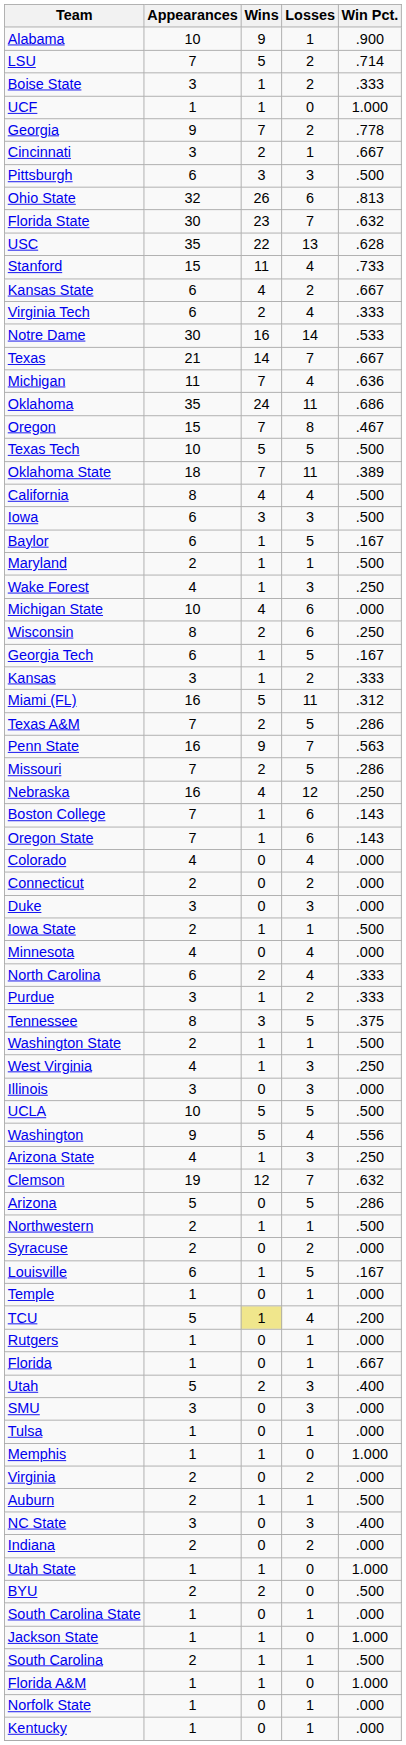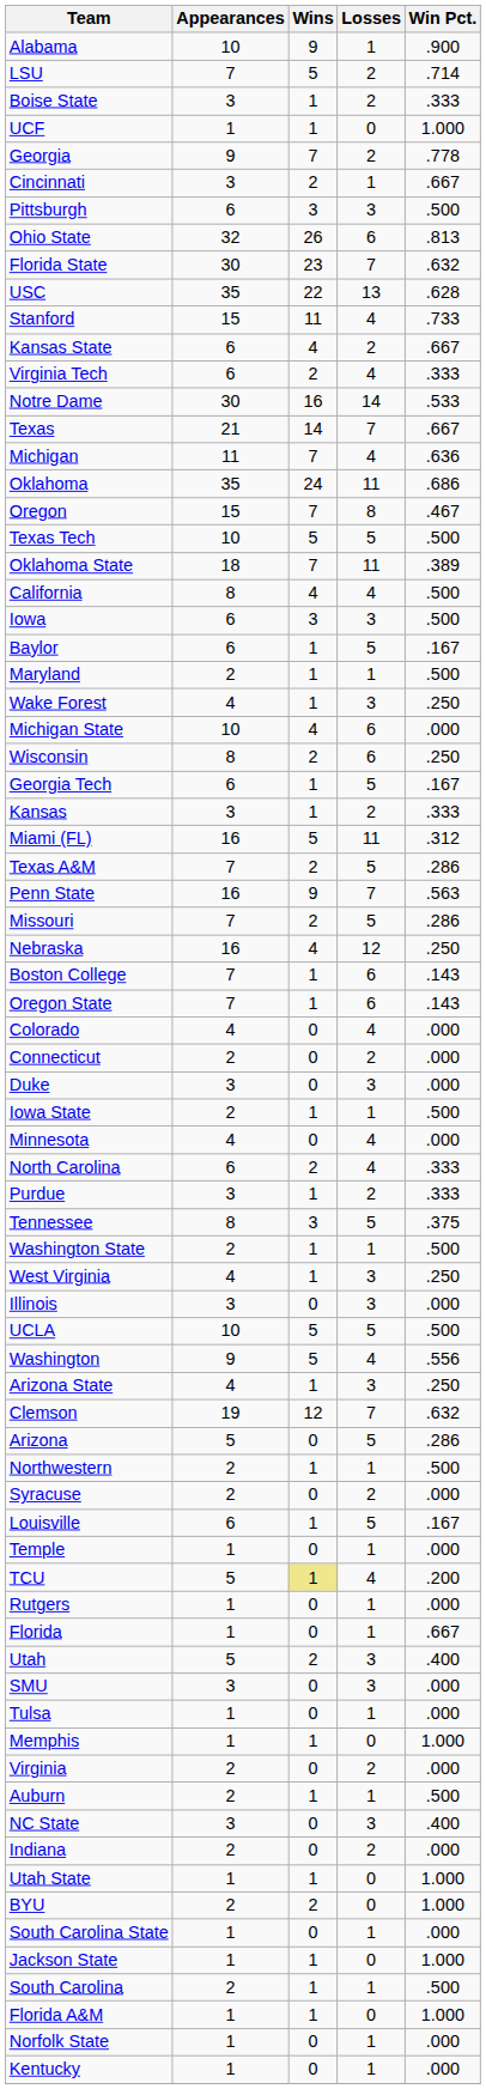 <table class="wikitable sortable" style="text-align: center;">
 <tr>
 <th>Team</th>
 <th>Appearances</th>
 <th>Wins</th>
 <th>Losses</th>
 <th>Win Pct.</th>
 </tr>
 <tr align=center>
 <td align=left><a href='#'>Alabama</a></td>
 <td>10</td>
 <td>9</td>
 <td>1</td>
 <td>.900</td>
 </tr>
 <tr align=center>
 <td align=left><a href='#'>LSU</a></td>
 <td>7</td>
 <td>5</td>
 <td>2</td>
 <td>.714</td>
 </tr>
 <tr align=center>
 <td align=left><a href='#'>Boise State</a></td>
 <td>3</td>
 <td>1</td>
 <td>2</td>
 <td>.333</td>
 </tr>
 <tr align=center>
 <td align=left><a href='#'>UCF</a></td>
 <td>1</td>
 <td>1</td>
 <td>0</td>
 <td>1.000</td>
 </tr>
 <tr align=center>
 <td align=left><a href='#'>Georgia</a></td>
 <td>9</td>
 <td>7</td>
 <td>2</td>
 <td>.778</td>
 </tr>
 <tr align=center>
 <td align=left><a href='#'>Cincinnati</a></td>
 <td>3</td>
 <td>2</td>
 <td>1</td>
 <td>.667</td>
 </tr>
 <tr align=center>
 <td align=left><a href='#'>Pittsburgh</a></td>
 <td>6</td>
 <td>3</td>
 <td>3</td>
 <td>.500</td>
 </tr>
 <tr align=center>
 <td align=left><a href='#'>Ohio State</a></td>
 <td>32</td>
 <td>26</td>
 <td>6</td>
 <td>.813</td>
 </tr>
 <tr align=center>
 <td align=left><a href='#'>Florida State</a></td>
 <td>30</td>
 <td>23</td>
 <td>7</td>
 <td>.632</td>
 </tr>
 <tr align=center>
 <td align=left><a href='#'>USC</a></td>
 <td>35</td>
 <td>22</td>
 <td>13</td>
 <td>.628</td>
 </tr>
 <tr align=center>
 <td align=left><a href='#'>Stanford</a></td>
 <td>15</td>
 <td>11</td>
 <td>4</td>
 <td>.733</td>
 </tr>
 <tr align=center>
 <td align=left><a href='#'>Kansas State</a></td>
 <td>6</td>
 <td>4</td>
 <td>2</td>
 <td>.667</td>
 </tr>
 <tr align=center>
 <td align=left><a href='#'>Virginia Tech</a></td>
 <td>6</td>
 <td>2</td>
 <td>4</td>
 <td>.333</td>
 </tr>
 <tr align=center>
 <td align=left><a href='#'>Notre Dame</a></td>
 <td>30</td>
 <td>16</td>
 <td>14</td>
 <td>.533</td>
 </tr>
 <tr align=center>
 <td align=left><a href='#'>Texas</a></td>
 <td>21</td>
 <td>14</td>
 <td>7</td>
 <td>.667</td>
 </tr>
 <tr align=center>
 <td align=left><a href='#'>Michigan</a></td>
 <td>11</td>
 <td>7</td>
 <td>4</td>
 <td>.636</td>
 </tr>
 <tr align=center>
 <td align=left><a href='#'>Oklahoma</a></td>
 <td>35</td>
 <td>24</td>
 <td>11</td>
 <td>.686</td>
 </tr>
 <tr align=center>
 <td align=left><a href='#'>Oregon</a></td>
 <td>15</td>
 <td>7</td>
 <td>8</td>
 <td>.467</td>
 </tr>
 <tr align=center>
 <td align=left><a href='#'>Texas Tech</a></td>
 <td>10</td>
 <td>5</td>
 <td>5</td>
 <td>.500</td>
 </tr>
 <tr align=center>
 <td align=left><a href='#'>Oklahoma State</a></td>
 <td>18</td>
 <td>7</td>
 <td>11</td>
 <td>.389</td>
 </tr>
 <tr align=center>
 <td align=left><a href='#'>California</a></td>
 <td>8</td>
 <td>4</td>
 <td>4</td>
 <td>.500</td>
 </tr>
 <tr align=center>
 <td align=left><a href='#'>Iowa</a></td>
 <td>6</td>
 <td>3</td>
 <td>3</td>
 <td>.500</td>
 </tr>
 <tr align=center>
 <td align=left><a href='#'>Baylor</a></td>
 <td>6</td>
 <td>1</td>
 <td>5</td>
 <td>.167</td>
 </tr>
 <tr align=center>
 <td align=left><a href='#'>Maryland</a></td>
 <td>2</td>
 <td>1</td>
 <td>1</td>
 <td>.500</td>
 </tr>
 <tr align=center>
 <td align=left><a href='#'>Wake Forest</a></td>
 <td>4</td>
 <td>1</td>
 <td>3</td>
 <td>.250</td>
 </tr>
 <tr align=center>
 <td align=left><a href='#'>Michigan State</a></td>
 <td>10</td>
 <td>4</td>
 <td>6</td>
 <td>.000</td>
 </tr>
 <tr align=center>
 <td align=left><a href='#'>Wisconsin</a></td>
 <td>8</td>
 <td>2</td>
 <td>6</td>
 <td>.250</td>
 </tr>
 <tr align=center>
 <td align=left><a href='#'>Georgia Tech</a></td>
 <td>6</td>
 <td>1</td>
 <td>5</td>
 <td>.167</td>
 </tr>
 <tr align=center>
 <td align=left><a href='#'>Kansas</a></td>
 <td>3</td>
 <td>1</td>
 <td>2</td>
 <td>.333</td>
 </tr>
 <tr align=center>
 <td align=left><a href='#'>Miami (FL)</a></td>
 <td>16</td>
 <td>5</td>
 <td>11</td>
 <td>.312</td>
 </tr>
 <tr align=center>
 <td align=left><a href='#'>Texas A&M</a></td>
 <td>7</td>
 <td>2</td>
 <td>5</td>
 <td>.286</td>
 </tr>
 <tr align=center>
 <td align=left><a href='#'>Penn State</a></td>
 <td>16</td>
 <td>9</td>
 <td>7</td>
 <td>.563</td>
 </tr>
 <tr align=center>
 <td align=left><a href='#'>Missouri</a></td>
 <td>7</td>
 <td>2</td>
 <td>5</td>
 <td>.286</td>
 </tr>
 <tr align=center>
 <td align=left><a href='#'>Nebraska</a></td>
 <td>16</td>
 <td>4</td>
 <td>12</td>
 <td>.250</td>
 </tr>
 <tr align=center>
 <td align=left><a href='#'>Boston College</a></td>
 <td>7</td>
 <td>1</td>
 <td>6</td>
 <td>.143</td>
 </tr>
 <tr align=center>
 <td align=left><a href='#'>Oregon State</a></td>
 <td>7</td>
 <td>1</td>
 <td>6</td>
 <td>.143</td>
 </tr>
 <tr align=center>
 <td align=left><a href='#'>Colorado</a></td>
 <td>4</td>
 <td>0</td>
 <td>4</td>
 <td>.000</td>
 </tr>
 <tr align=center>
 <td align=left><a href='#'>Connecticut</a></td>
 <td>2</td>
 <td>0</td>
 <td>2</td>
 <td>.000</td>
 </tr>
 <tr align=center>
 <td align=left><a href='#'>Duke</a></td>
 <td>3</td>
 <td>0</td>
 <td>3</td>
 <td>.000</td>
 </tr>
 <tr align=center>
 <td align=left><a href='#'>Iowa State</a></td>
 <td>2</td>
 <td>1</td>
 <td>1</td>
 <td>.500</td>
 </tr>
 <tr align=center>
 <td align=left><a href='#'>Minnesota</a></td>
 <td>4</td>
 <td>0</td>
 <td>4</td>
 <td>.000</td>
 </tr>
 <tr align=center>
 <td align=left><a href='#'>North Carolina</a></td>
 <td>6</td>
 <td>2</td>
 <td>4</td>
 <td>.333</td>
 </tr>
 <tr align=center>
 <td align=left><a href='#'>Purdue</a></td>
 <td>3</td>
 <td>1</td>
 <td>2</td>
 <td>.333</td>
 </tr>
 <tr align=center>
 <td align=left><a href='#'>Tennessee</a></td>
 <td>8</td>
 <td>3</td>
 <td>5</td>
 <td>.375</td>
 </tr>
 <tr align=center>
 <td align=left><a href='#'>Washington State</a></td>
 <td>2</td>
 <td>1</td>
 <td>1</td>
 <td>.500</td>
 </tr>
 <tr align=center>
 <td align=left><a href='#'>West Virginia</a></td>
 <td>4</td>
 <td>1</td>
 <td>3</td>
 <td>.250</td>
 </tr>
 <tr align=center>
 <td align=left><a href='#'>Illinois</a></td>
 <td>3</td>
 <td>0</td>
 <td>3</td>
 <td>.000</td>
 </tr>
 <tr align=center>
 <td align=left><a href='#'>UCLA</a></td>
 <td>10</td>
 <td>5</td>
 <td>5</td>
 <td>.500</td>
 </tr>
 <tr align=center>
 <td align=left><a href='#'>Washington</a></td>
 <td>9</td>
 <td>5</td>
 <td>4</td>
 <td>.556</td>
 </tr>
 <tr align=center>
 <td align=left><a href='#'>Arizona State</a></td>
 <td>4</td>
 <td>1</td>
 <td>3</td>
 <td>.250</td>
 </tr>
 <tr align=center>
 <td align=left><a href='#'>Clemson</a></td>
 <td>19</td>
 <td>12</td>
 <td>7</td>
 <td>.632</td>
 </tr>
 <tr align=center>
 <td align=left><a href='#'>Arizona</a></td>
 <td>5</td>
 <td>0</td>
 <td>5</td>
 <td>.286</td>
 </tr>
 <tr align=center>
 <td align=left><a href='#'>Northwestern</a></td>
 <td>2</td>
 <td>1</td>
 <td>1</td>
 <td>.500</td>
 </tr>
 <tr align=center>
 <td align=left><a href='#'>Syracuse</a></td>
 <td>2</td>
 <td>0</td>
 <td>2</td>
 <td>.000</td>
 </tr>
 <tr align=center>
 <td align=left><a href='#'>Louisville</a></td>
 <td>6</td>
 <td>1</td>
 <td>5</td>
 <td>.167</td>
 </tr>
 <tr align=center>
 <td align=left><a href='#'>Temple</a></td>
 <td>1</td>
 <td>0</td>
 <td>1</td>
 <td>.000</td>
 </tr>
 <tr align=center>
 <td align=left><a href='#'>TCU</a></td>
 <td>5</td>
 <td style="background: khaki;">1</td>
 <td>4</td>
 <td>.200</td>
 </tr>
 <tr align=center>
 <td align=left><a href='#'>Rutgers</a></td>
 <td>1</td>
 <td>0</td>
 <td>1</td>
 <td>.000</td>
 </tr>
 <tr align=center>
 <td align=left><a href='#'>Florida</a></td>
 <td>1</td>
 <td>0</td>
 <td>1</td>
 <td>.667</td>
 </tr>
 <tr align=center>
 <td align=left><a href='#'>Utah</a></td>
 <td>5</td>
 <td>2</td>
 <td>3</td>
 <td>.400</td>
 </tr>
 <tr align=center>
 <td align=left><a href='#'>SMU</a></td>
 <td>3</td>
 <td>0</td>
 <td>3</td>
 <td>.000</td>
 </tr>
 <tr align=center>
 <td align=left><a href='#'>Tulsa</a></td>
 <td>1</td>
 <td>0</td>
 <td>1</td>
 <td>.000</td>
 </tr>
 <tr align=center>
 <td align=left><a href='#'>Memphis</a></td>
 <td>1</td>
 <td>1</td>
 <td>0</td>
 <td>1.000</td>
 </tr>
 <tr align=center>
 <td align=left><a href='#'>Virginia</a></td>
 <td>2</td>
 <td>0</td>
 <td>2</td>
 <td>.000</td>
 </tr>
 <tr align=center>
 <td align=left><a href='#'>Auburn</a></td>
 <td>2</td>
 <td>1</td>
 <td>1</td>
 <td>.500</td>
 </tr>
 <tr align=center>
 <td align=left><a href='#'>NC State</a></td>
 <td>3</td>
 <td>0</td>
 <td>3</td>
 <td>.400</td>
 </tr>
 <tr align=center>
 <td align=left><a href='#'>Indiana</a></td>
 <td>2</td>
 <td>0</td>
 <td>2</td>
 <td>.000</td>
 </tr>
 <tr align=center>
 <td align=left><a href='#'>Utah State</a></td>
 <td>1</td>
 <td>1</td>
 <td>0</td>
 <td>1.000</td>
 </tr>
 <tr align=center>
 <td align=left><a href='#'>BYU</a></td>
 <td>2</td>
 <td>2</td>
 <td>0</td>
-<td>.500</td>
+<td>1.000</td>
 </tr>
 <tr align=center>
 <td align=left><a href='#'>South Carolina State</a></td>
 <td>1</td>
 <td>0</td>
 <td>1</td>
 <td>.000</td>
 </tr>
 <tr align=center>
 <td align=left><a href='#'>Jackson State</a></td>
 <td>1</td>
 <td>1</td>
 <td>0</td>
 <td>1.000</td>
 </tr>
 <tr align=center>
 <td align=left><a href='#'>South Carolina</a></td>
 <td>2</td>
 <td>1</td>
 <td>1</td>
 <td>.500</td>
 </tr>
 <tr align=center>
 <td align=left><a href='#'>Florida A&M</a></td>
 <td>1</td>
 <td>1</td>
 <td>0</td>
 <td>1.000</td>
 </tr>
 <tr align=center>
 <td align=left><a href='#'>Norfolk State</a></td>
 <td>1</td>
 <td>0</td>
 <td>1</td>
 <td>.000</td>
 </tr>
 <tr align=center>
 <td align=left><a href='#'>Kentucky</a></td>
 <td>1</td>
 <td>0</td>
 <td>1</td>
 <td>.000</td>
 </tr>
 <tr align=center                         |align=left|>
 </tr>
 </table>
